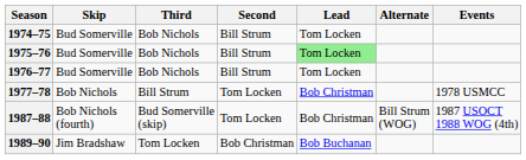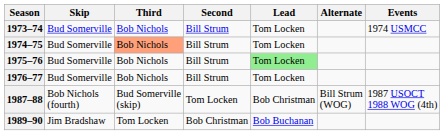 <table class="wikitable">
 <tr>
 <th scope="col">Season</th>
 <th scope="col">Skip</th>
 <th scope="col">Third</th>
 <th scope="col">Second</th>
 <th scope="col">Lead</th>
 <th scope="col">Alternate</th>
 <th scope="col">Events</th>
 </tr>
 <tr>
+<th scope="row">1973–74</th>
+<td><a href='#'>Bud Somerville</a></td>
+<td><a href='#'>Bob Nichols</a></td>
+<td><a href='#'>Bill Strum</a></td>
+<td>Tom Locken</td>
+<td></td>
+<td>1974 <a href='#'>USMCC</a> <br> </td>
+</tr>
+<tr>
 <th scope="row">1974–75</th>
 <td>Bud Somerville</td>
-<td>Bob Nichols</td>
+<td style="background: lightsalmon;">Bob Nichols</td>
 <td>Bill Strum</td>
 <td>Tom Locken</td>
 <td></td>
 <td></td>
 </tr>
 <tr>
 <th scope="row">1975–76</th>
 <td>Bud Somerville</td>
 <td>Bob Nichols</td>
 <td>Bill Strum</td>
 <td style="background: lightgreen;">Tom Locken</td>
 <td></td>
 <td></td>
 </tr>
 <tr>
 <th scope="row">1976–77</th>
 <td>Bud Somerville</td>
 <td>Bob Nichols</td>
 <td>Bill Strum</td>
 <td>Tom Locken</td>
 <td></td>
 <td></td>
 </tr>
 <tr>
-<th scope="row">1977–78</th>
-<td>Bob Nichols</td>
-<td>Bill Strum</td>
-<td>Tom Locken</td>
-<td><a href='#'>Bob Christman</a></td>
-<td></td>
-<td>1978 USMCC <br> </td>
-</tr>
-<tr>
 <th scope="row">1987–88</th>
 <td>Bob Nichols<br>(fourth)</td>
 <td>Bud Somerville<br>(skip)</td>
 <td>Tom Locken</td>
 <td>Bob Christman</td>
 <td>Bill Strum<br>(WOG)</td>
 <td>1987 <a href='#'>USOCT</a> <br><a href='#'>1988 WOG</a> (4th)</td>
 </tr>
 <tr>
 <th scope="row">1989–90</th>
 <td>Jim Bradshaw</td>
 <td>Tom Locken</td>
 <td>Bob Christman</td>
 <td><a href='#'>Bob Buchanan</a></td>
 <td></td>
 <td></td>
 </tr>
 </table>
